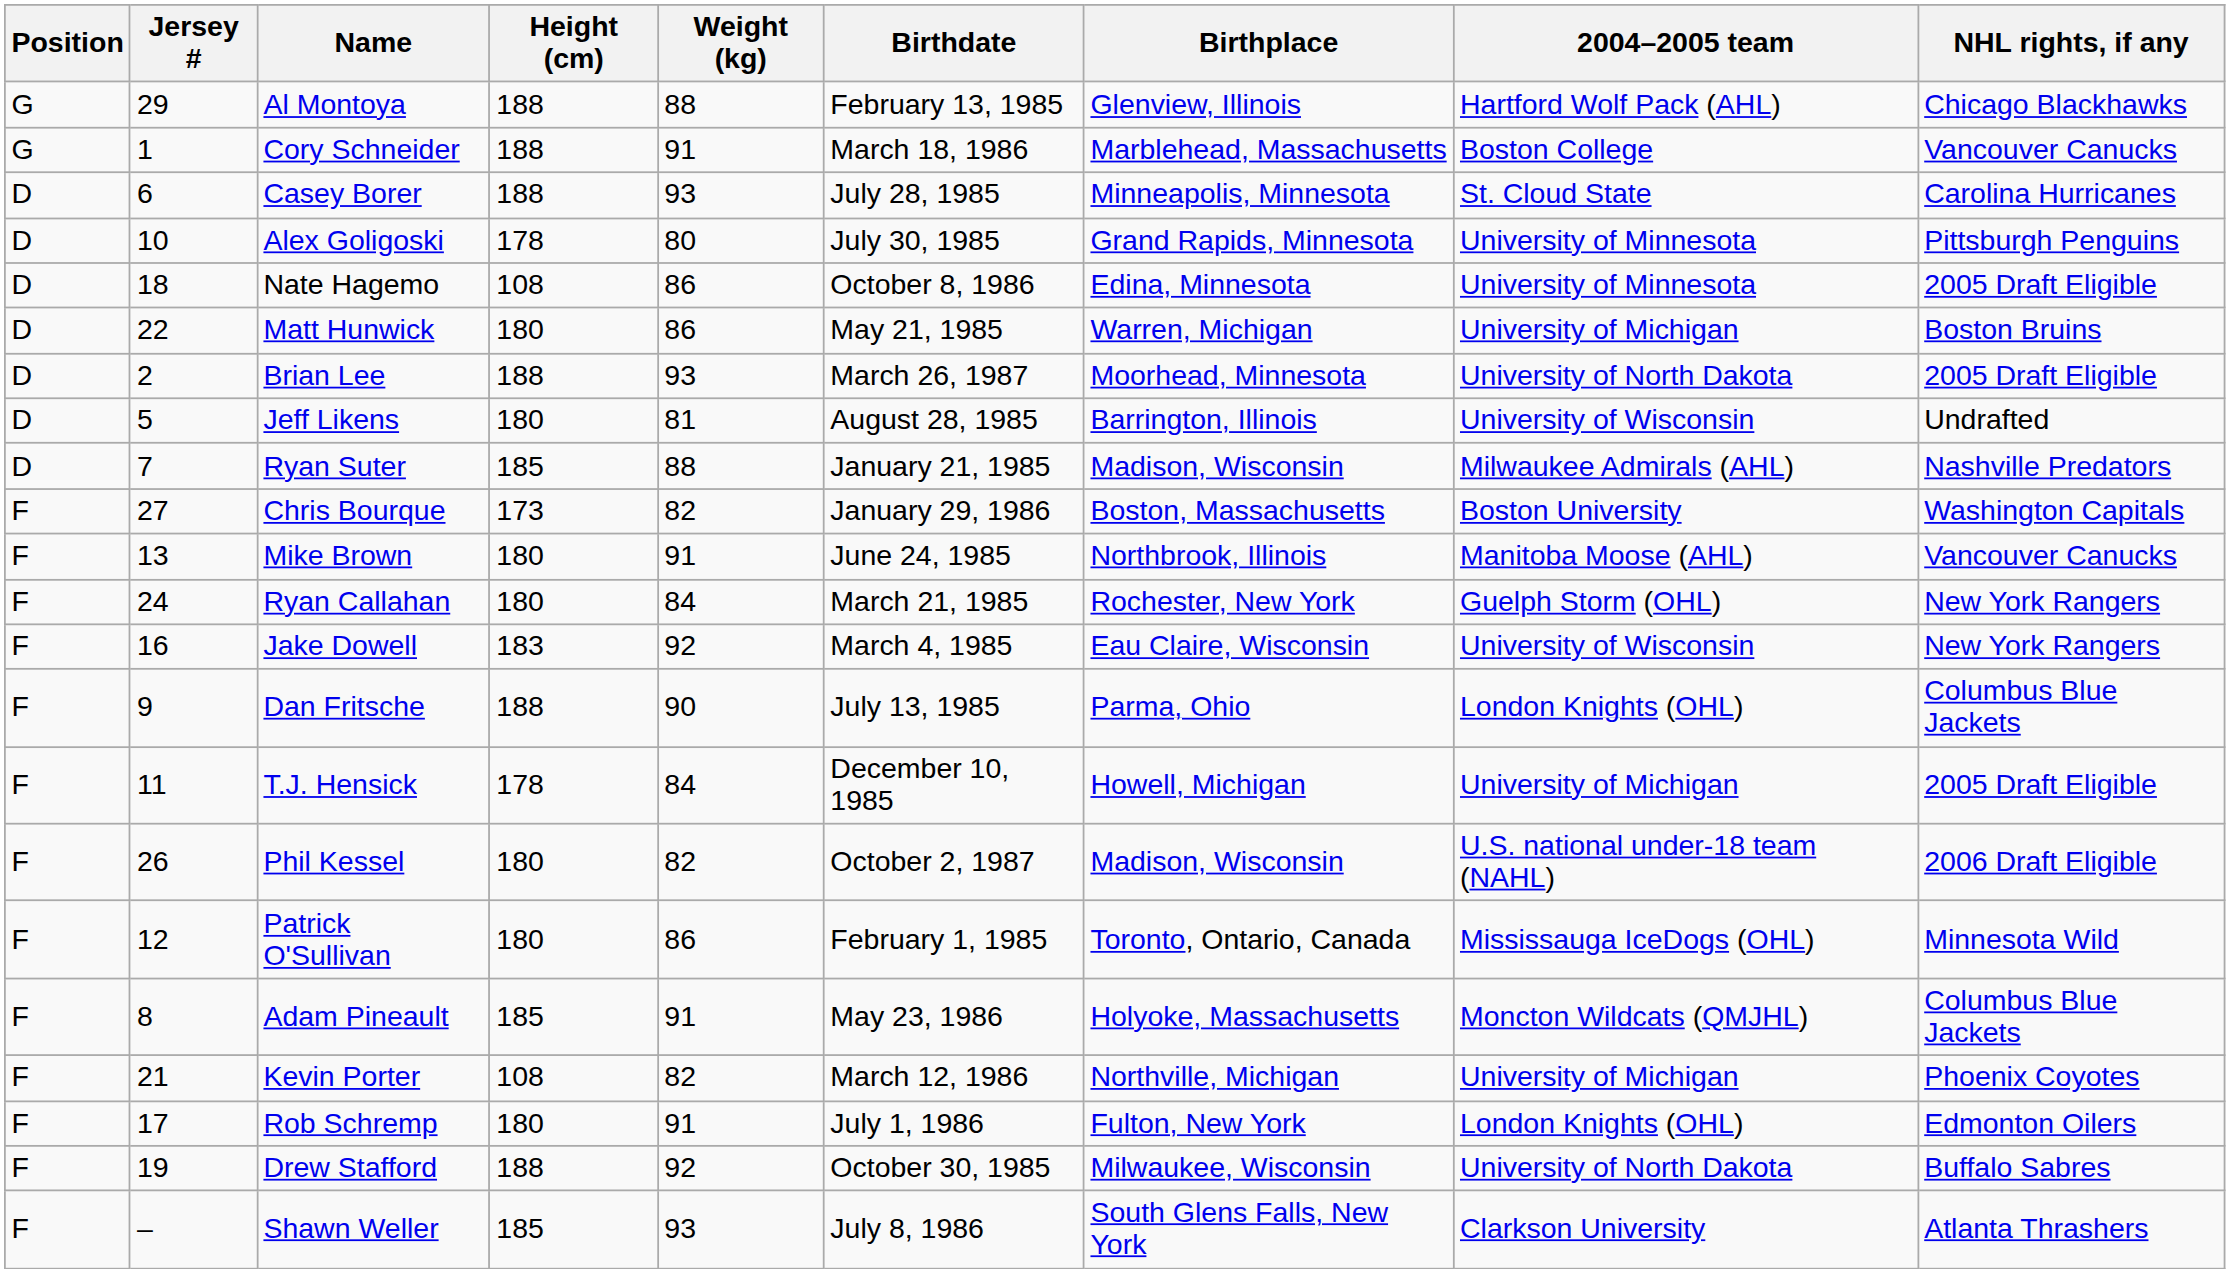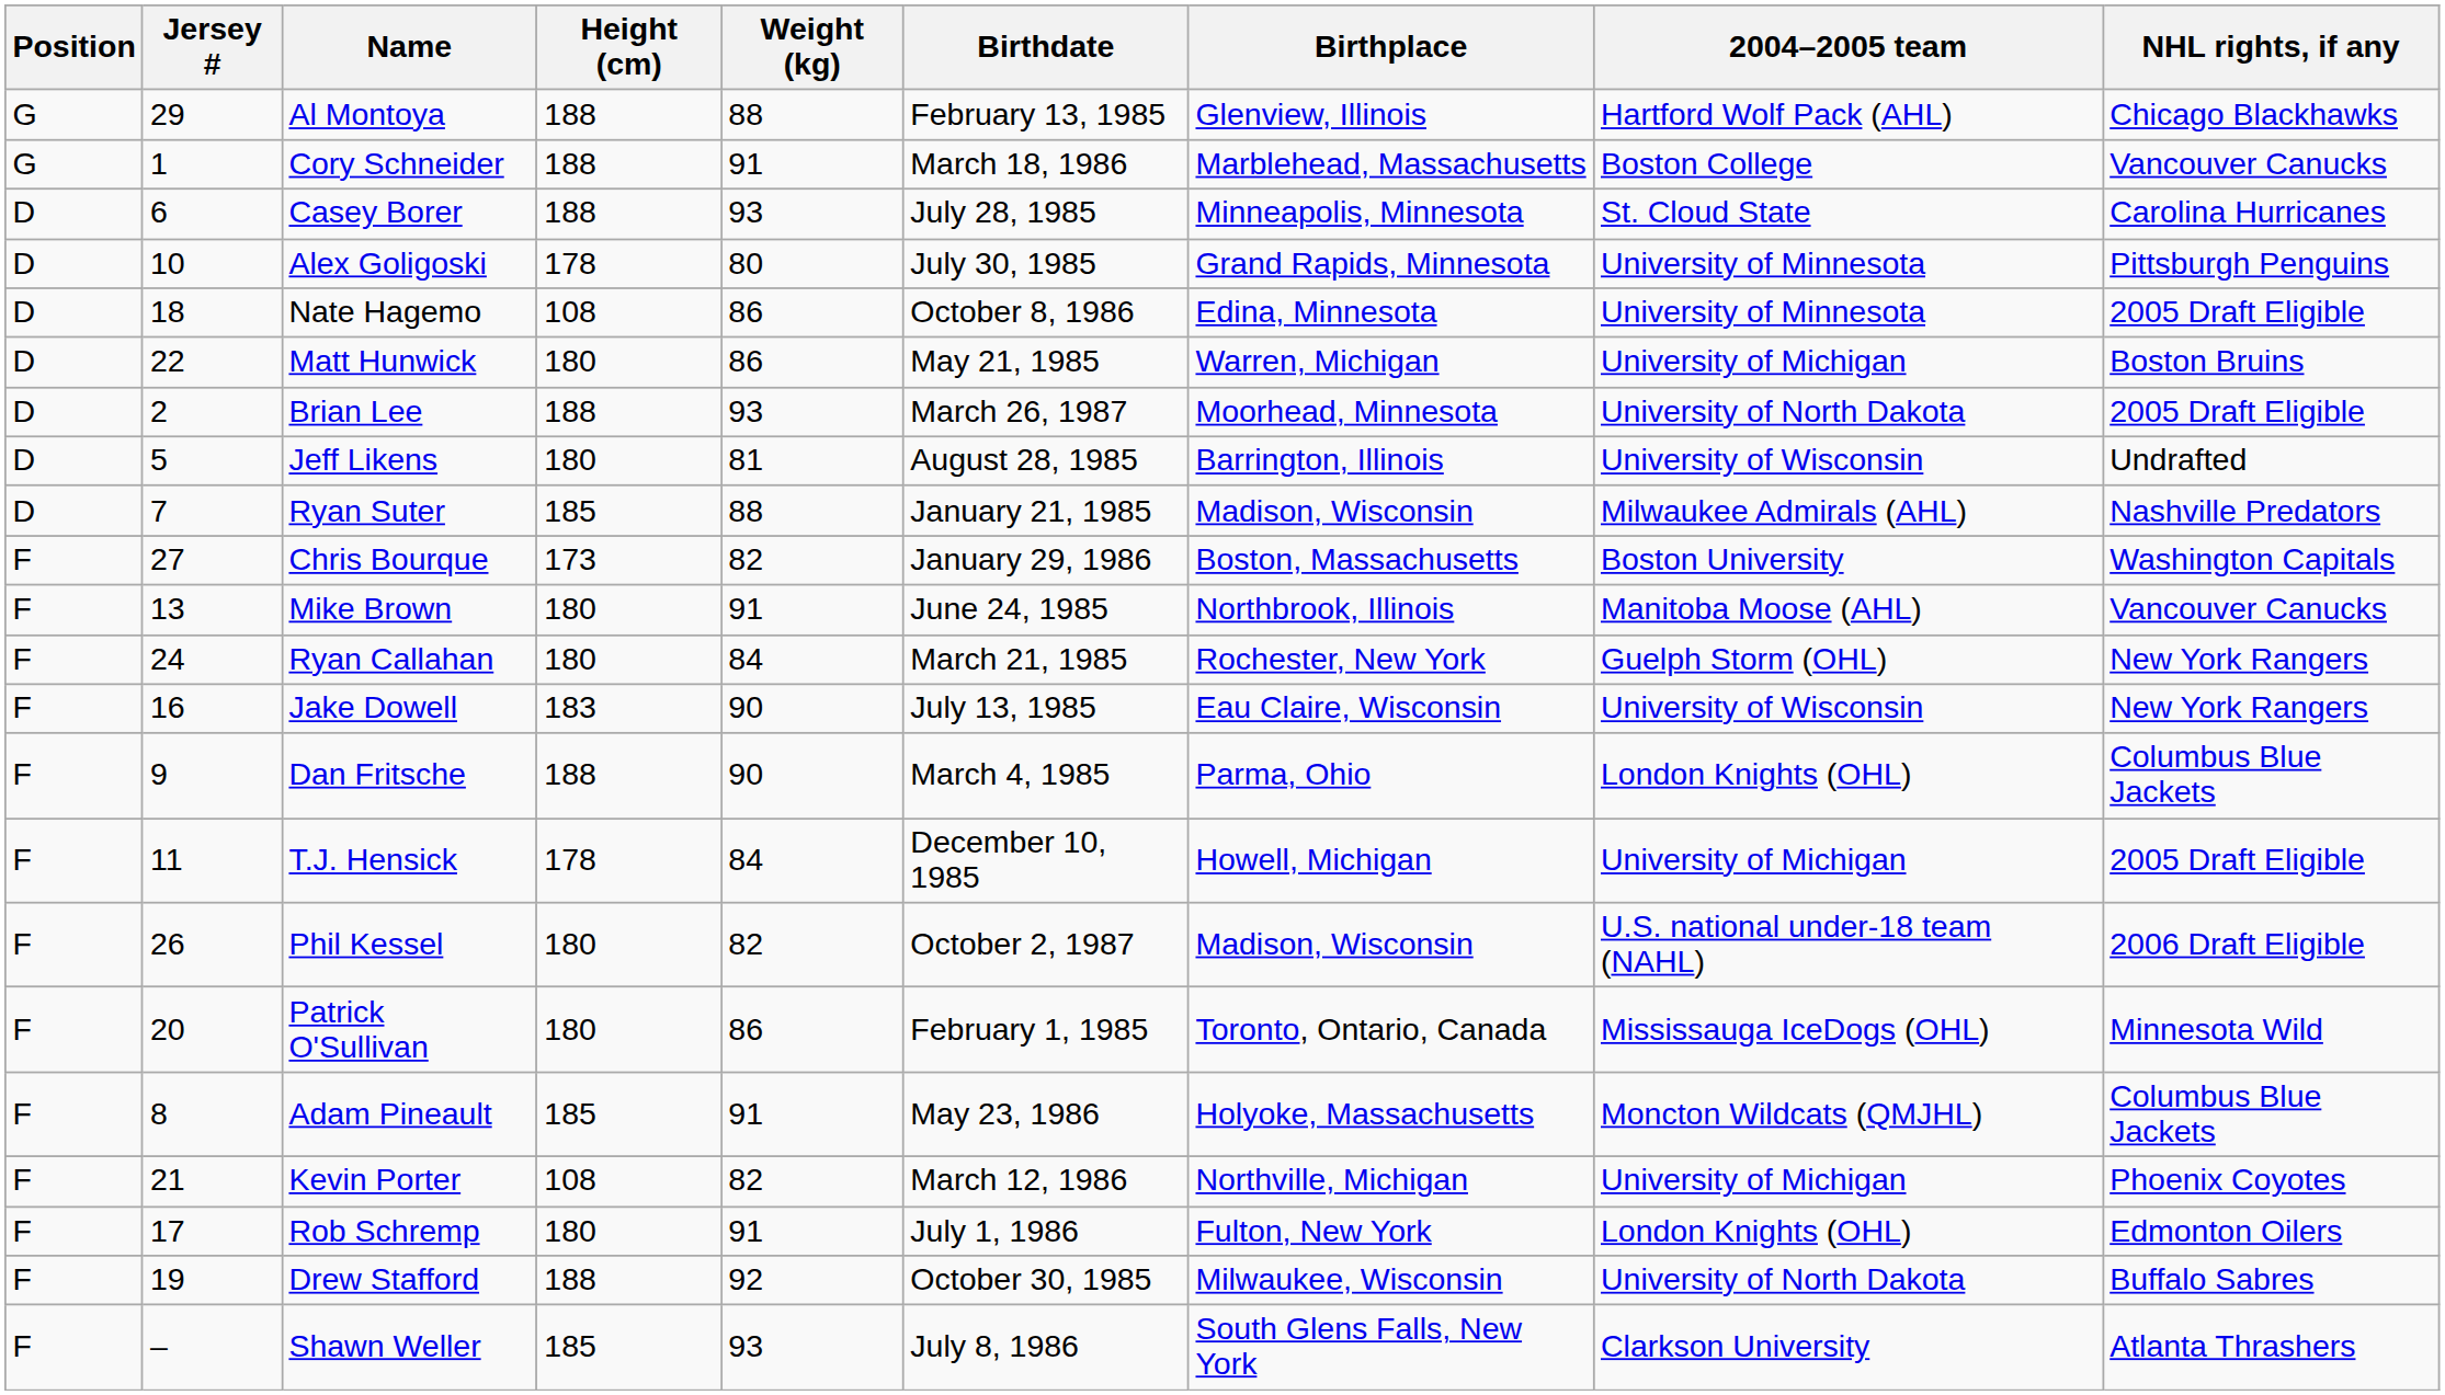 <table class="wikitable sortable">
 <tr>
 <th>Position</th>
 <th>Jersey #</th>
 <th>Name</th>
 <th>Height (cm)</th>
 <th>Weight (kg)</th>
 <th>Birthdate</th>
 <th>Birthplace</th>
 <th>2004–2005 team</th>
 <th>NHL rights, if any</th>
 </tr>
 <tr>
 <td>G</td>
 <td>29</td>
 <td><a href='#'>Al Montoya</a></td>
 <td>188</td>
 <td>88</td>
 <td>February 13, 1985</td>
 <td><a href='#'>Glenview, Illinois</a></td>
 <td><a href='#'>Hartford Wolf Pack</a> (<a href='#'>AHL</a>)</td>
 <td><a href='#'>Chicago Blackhawks</a></td>
 </tr>
 <tr>
 <td>G</td>
 <td>1</td>
 <td><a href='#'>Cory Schneider</a></td>
 <td>188</td>
 <td>91</td>
 <td>March 18, 1986</td>
 <td><a href='#'>Marblehead, Massachusetts</a></td>
 <td><a href='#'>Boston College</a></td>
 <td><a href='#'>Vancouver Canucks</a></td>
 </tr>
 <tr>
 <td>D</td>
 <td>6</td>
 <td><a href='#'>Casey Borer</a></td>
 <td>188</td>
 <td>93</td>
 <td>July 28, 1985</td>
 <td><a href='#'>Minneapolis, Minnesota</a></td>
 <td><a href='#'>St. Cloud State</a></td>
 <td><a href='#'>Carolina Hurricanes</a></td>
 </tr>
 <tr>
 <td>D</td>
 <td>10</td>
 <td><a href='#'>Alex Goligoski</a></td>
 <td>178</td>
 <td>80</td>
 <td>July 30, 1985</td>
 <td><a href='#'>Grand Rapids, Minnesota</a></td>
 <td><a href='#'>University of Minnesota</a></td>
 <td><a href='#'>Pittsburgh Penguins</a></td>
 </tr>
 <tr>
 <td>D</td>
 <td>18</td>
 <td>Nate Hagemo</td>
 <td>108</td>
 <td>86</td>
 <td>October 8, 1986</td>
 <td><a href='#'>Edina, Minnesota</a></td>
 <td><a href='#'>University of Minnesota</a></td>
 <td><a href='#'>2005 Draft Eligible</a></td>
 </tr>
 <tr>
 <td>D</td>
 <td>22</td>
 <td><a href='#'>Matt Hunwick</a></td>
 <td>180</td>
 <td>86</td>
 <td>May 21, 1985</td>
 <td><a href='#'>Warren, Michigan</a></td>
 <td><a href='#'>University of Michigan</a></td>
 <td><a href='#'>Boston Bruins</a></td>
 </tr>
 <tr>
 <td>D</td>
 <td>2</td>
 <td><a href='#'>Brian Lee</a></td>
 <td>188</td>
 <td>93</td>
 <td>March 26, 1987</td>
 <td><a href='#'>Moorhead, Minnesota</a></td>
 <td><a href='#'>University of North Dakota</a></td>
 <td><a href='#'>2005 Draft Eligible</a></td>
 </tr>
 <tr>
 <td>D</td>
 <td>5</td>
 <td><a href='#'>Jeff Likens</a></td>
 <td>180</td>
 <td>81</td>
 <td>August 28, 1985</td>
 <td><a href='#'>Barrington, Illinois</a></td>
 <td><a href='#'>University of Wisconsin</a></td>
 <td>Undrafted</td>
 </tr>
 <tr>
 <td>D</td>
 <td>7</td>
 <td><a href='#'>Ryan Suter</a></td>
 <td>185</td>
 <td>88</td>
 <td>January 21, 1985</td>
 <td><a href='#'>Madison, Wisconsin</a></td>
 <td><a href='#'>Milwaukee Admirals</a> (<a href='#'>AHL</a>)</td>
 <td><a href='#'>Nashville Predators</a></td>
 </tr>
 <tr>
 <td>F</td>
 <td>27</td>
 <td><a href='#'>Chris Bourque</a></td>
 <td>173</td>
 <td>82</td>
 <td>January 29, 1986</td>
 <td><a href='#'>Boston, Massachusetts</a></td>
 <td><a href='#'>Boston University</a></td>
 <td><a href='#'>Washington Capitals</a></td>
 </tr>
 <tr>
 <td>F</td>
 <td>13</td>
 <td><a href='#'>Mike Brown</a></td>
 <td>180</td>
 <td>91</td>
 <td>June 24, 1985</td>
 <td><a href='#'>Northbrook, Illinois</a></td>
 <td><a href='#'>Manitoba Moose</a> (<a href='#'>AHL</a>)</td>
 <td><a href='#'>Vancouver Canucks</a></td>
 </tr>
 <tr>
 <td>F</td>
 <td>24</td>
 <td><a href='#'>Ryan Callahan</a></td>
 <td>180</td>
 <td>84</td>
 <td>March 21, 1985</td>
 <td><a href='#'>Rochester, New York</a></td>
 <td><a href='#'>Guelph Storm</a> (<a href='#'>OHL</a>)</td>
 <td><a href='#'>New York Rangers</a></td>
 </tr>
 <tr>
 <td>F</td>
 <td>16</td>
 <td><a href='#'>Jake Dowell</a></td>
 <td>183</td>
-<td>92</td>
-<td>March 4, 1985</td>
+<td>90</td>
+<td>July 13, 1985</td>
 <td><a href='#'>Eau Claire, Wisconsin</a></td>
 <td><a href='#'>University of Wisconsin</a></td>
 <td><a href='#'>New York Rangers</a></td>
 </tr>
 <tr>
 <td>F</td>
 <td>9</td>
 <td><a href='#'>Dan Fritsche</a></td>
 <td>188</td>
 <td>90</td>
-<td>July 13, 1985</td>
+<td>March 4, 1985</td>
 <td><a href='#'>Parma, Ohio</a></td>
 <td><a href='#'>London Knights</a> (<a href='#'>OHL</a>)</td>
 <td><a href='#'>Columbus Blue Jackets</a></td>
 </tr>
 <tr>
 <td>F</td>
 <td>11</td>
 <td><a href='#'>T.J. Hensick</a></td>
 <td>178</td>
 <td>84</td>
 <td>December 10, 1985</td>
 <td><a href='#'>Howell, Michigan</a></td>
 <td><a href='#'>University of Michigan</a></td>
 <td><a href='#'>2005 Draft Eligible</a></td>
 </tr>
 <tr>
 <td>F</td>
 <td>26</td>
 <td><a href='#'>Phil Kessel</a></td>
 <td>180</td>
 <td>82</td>
 <td>October 2, 1987</td>
 <td><a href='#'>Madison, Wisconsin</a></td>
 <td><a href='#'>U.S. national under-18 team</a> (<a href='#'>NAHL</a>)</td>
 <td><a href='#'>2006 Draft Eligible</a></td>
 </tr>
 <tr>
 <td>F</td>
-<td>12</td>
+<td>20</td>
 <td><a href='#'>Patrick O'Sullivan</a></td>
 <td>180</td>
 <td>86</td>
 <td>February 1, 1985</td>
 <td><a href='#'>Toronto</a>, Ontario, Canada</td>
 <td><a href='#'>Mississauga IceDogs</a> (<a href='#'>OHL</a>)</td>
 <td><a href='#'>Minnesota Wild</a></td>
 </tr>
 <tr>
 <td>F</td>
 <td>8</td>
 <td><a href='#'>Adam Pineault</a></td>
 <td>185</td>
 <td>91</td>
 <td>May 23, 1986</td>
 <td><a href='#'>Holyoke, Massachusetts</a></td>
 <td><a href='#'>Moncton Wildcats</a> (<a href='#'>QMJHL</a>)</td>
 <td><a href='#'>Columbus Blue Jackets</a></td>
 </tr>
 <tr>
 <td>F</td>
 <td>21</td>
 <td><a href='#'>Kevin Porter</a></td>
 <td>108</td>
 <td>82</td>
 <td>March 12, 1986</td>
 <td><a href='#'>Northville, Michigan</a></td>
 <td><a href='#'>University of Michigan</a></td>
 <td><a href='#'>Phoenix Coyotes</a></td>
 </tr>
 <tr>
 <td>F</td>
 <td>17</td>
 <td><a href='#'>Rob Schremp</a></td>
 <td>180</td>
 <td>91</td>
 <td>July 1, 1986</td>
 <td><a href='#'>Fulton, New York</a></td>
 <td><a href='#'>London Knights</a> (<a href='#'>OHL</a>)</td>
 <td><a href='#'>Edmonton Oilers</a></td>
 </tr>
 <tr>
 <td>F</td>
 <td>19</td>
 <td><a href='#'>Drew Stafford</a></td>
 <td>188</td>
 <td>92</td>
 <td>October 30, 1985</td>
 <td><a href='#'>Milwaukee, Wisconsin</a></td>
 <td><a href='#'>University of North Dakota</a></td>
 <td><a href='#'>Buffalo Sabres</a></td>
 </tr>
 <tr>
 <td>F</td>
 <td>–</td>
 <td><a href='#'>Shawn Weller</a></td>
 <td>185</td>
 <td>93</td>
 <td>July 8, 1986</td>
 <td><a href='#'>South Glens Falls, New York</a></td>
 <td><a href='#'>Clarkson University</a></td>
 <td><a href='#'>Atlanta Thrashers</a></td>
 </tr>
 </table>
